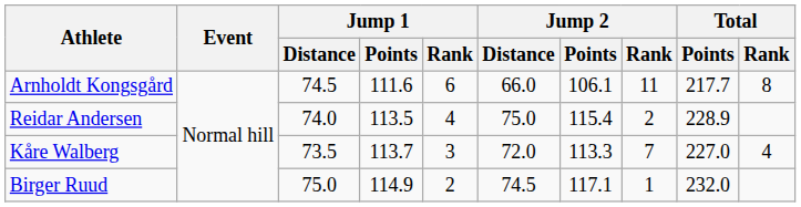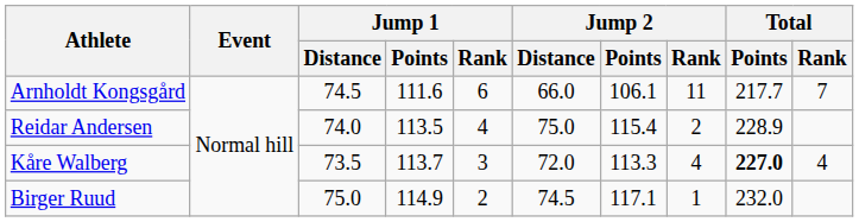 <table class="wikitable" style="font-size:90%">
 <tr>
 <th rowspan="2">Athlete</th>
 <th rowspan="2">Event</th>
 <th colspan="3">Jump 1</th>
 <th colspan="3">Jump 2</th>
 <th colspan="2">Total</th>
 </tr>
 <tr>
 <th>Distance</th>
 <th>Points</th>
 <th>Rank</th>
 <th>Distance</th>
 <th>Points</th>
 <th>Rank</th>
 <th>Points</th>
 <th>Rank</th>
 </tr>
 <tr>
 <td><a href='#'>Arnholdt Kongsgård</a></td>
 <td rowspan="4">Normal hill</td>
 <td align="center">74.5</td>
 <td align="center">111.6</td>
 <td align="center">6</td>
 <td align="center">66.0</td>
 <td align="center">106.1</td>
 <td align="center">11</td>
 <td align="center">217.7</td>
-<td align="center">8</td>
+<td align="center">7</td>
 </tr>
 <tr>
 <td><a href='#'>Reidar Andersen</a></td>
 <td align="center">74.0</td>
 <td align="center">113.5</td>
 <td align="center">4</td>
 <td align="center">75.0</td>
 <td align="center">115.4</td>
 <td align="center">2</td>
 <td align="center">228.9</td>
 <td align="center"></td>
 </tr>
 <tr>
 <td><a href='#'>Kåre Walberg</a></td>
 <td align="center">73.5</td>
 <td align="center">113.7</td>
 <td align="center">3</td>
 <td align="center">72.0</td>
 <td align="center">113.3</td>
-<td align="center">7</td>
-<td align="center">227.0</td>
+<td align="center">4</td>
+<td align="center"><strong>227.0</strong></td>
 <td align="center">4</td>
 </tr>
 <tr>
 <td><a href='#'>Birger Ruud</a></td>
 <td align="center">75.0</td>
 <td align="center">114.9</td>
 <td align="center">2</td>
 <td align="center">74.5</td>
 <td align="center">117.1</td>
 <td align="center">1</td>
 <td align="center">232.0</td>
 <td align="center"></td>
 </tr>
 </table>
